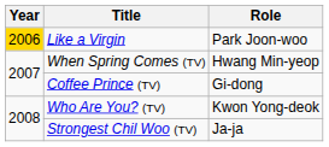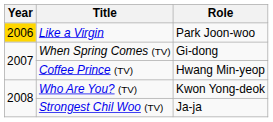 <table class=wikitable>
 <tr>
 <th>Year</th>
 <th>Title</th>
 <th>Role</th>
 </tr>
 <tr>
 <td style="background: gold;">2006</td>
 <td><em><a href='#'>Like a Virgin</a></em></td>
 <td>Park Joon-woo</td>
 </tr>
 <tr>
 <td rowspan=2>2007</td>
 <td><em>When Spring Comes</em> <small>(TV)</small></td>
-<td>Hwang Min-yeop</td>
+<td>Gi-dong</td>
 </tr>
 <tr>
 <td><em><a href='#'>Coffee Prince</a></em> <small>(TV)</small></td>
-<td>Gi-dong</td>
+<td>Hwang Min-yeop</td>
 </tr>
 <tr>
 <td rowspan=2>2008</td>
 <td><em><a href='#'>Who Are You?</a></em> <small>(TV)</small></td>
 <td>Kwon Yong-deok</td>
 </tr>
 <tr>
 <td><em><a href='#'>Strongest Chil Woo</a></em> <small>(TV)</small></td>
 <td>Ja-ja</td>
 </tr>
 </table>
